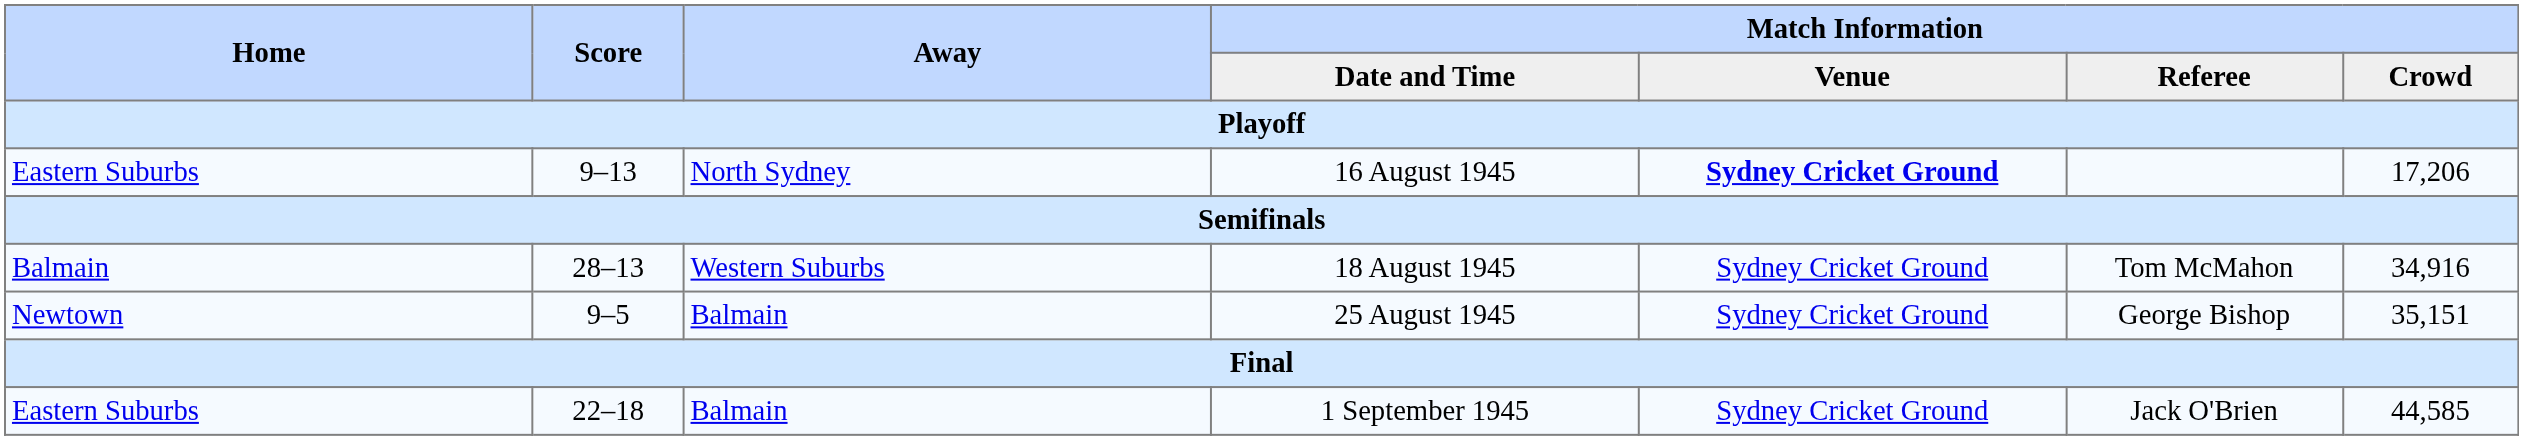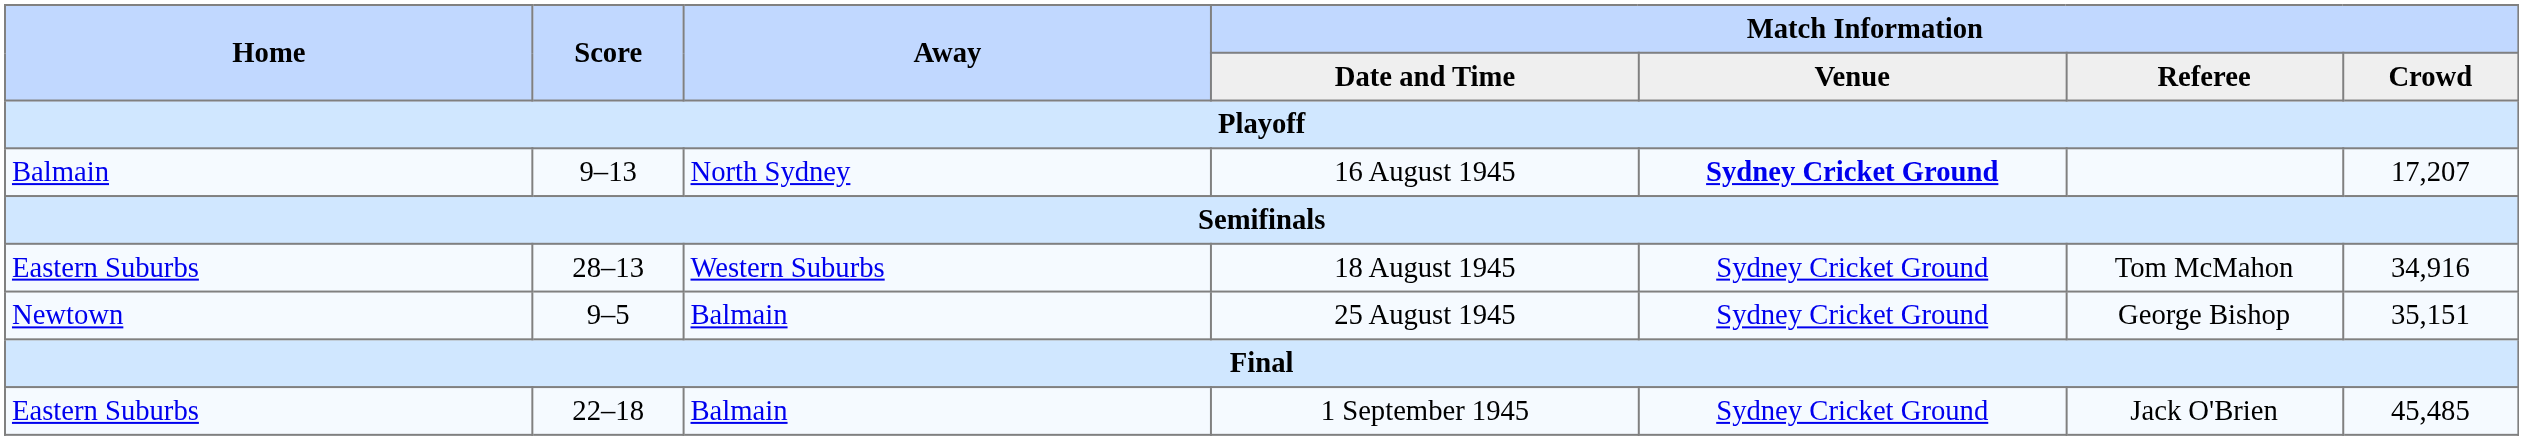 <table border="1" cellpadding="3" cellspacing="0" style="border-collapse:collapse; font-size:90%; text-align:center; width:100%;">
 <tr style="background:#c1d8ff;">
 <th rowspan="2" style="width:21%;">Home</th>
 <th rowspan="2" style="width:6%;">Score</th>
 <th rowspan="2" style="width:21%;">Away</th>
 <th colspan=6>Match Information</th>
 </tr>
 <tr style="background:#efefef;">
 <th width=17%>Date and Time</th>
 <th width=17%>Venue</th>
 <th width=11%>Referee</th>
 <th width=7%>Crowd</th>
 </tr>
 <tr style="background:#d0e7ff;">
 <td colspan=7><strong>Playoff</strong></td>
 </tr>
 <tr style="background:#f5faff;">
-<td align=left> <a href='#'>Eastern Suburbs</a></td>
+<td align=left> <a href='#'>Balmain</a></td>
 <td>9–13</td>
 <td align=left> <a href='#'>North Sydney</a></td>
 <td>16 August 1945</td>
 <td><strong><a href='#'>Sydney Cricket Ground</a></strong></td>
 <td></td>
-<td>17,206</td>
+<td>17,207</td>
 </tr>
 <tr style="background:#d0e7ff;">
 <td colspan=7><strong>Semifinals</strong></td>
 </tr>
 <tr style="background:#f5faff;">
-<td align=left> <a href='#'>Balmain</a></td>
+<td align=left> <a href='#'>Eastern Suburbs</a></td>
 <td>28–13</td>
 <td align=left> <a href='#'>Western Suburbs</a></td>
 <td>18 August 1945</td>
 <td><a href='#'>Sydney Cricket Ground</a></td>
 <td>Tom McMahon</td>
 <td>34,916</td>
 </tr>
 <tr style="background:#f5faff;">
 <td align=left> <a href='#'>Newtown</a></td>
 <td>9–5</td>
 <td align=left> <a href='#'>Balmain</a></td>
 <td>25 August 1945</td>
 <td><a href='#'>Sydney Cricket Ground</a></td>
 <td>George Bishop</td>
 <td>35,151</td>
 </tr>
 <tr style="background:#d0e7ff;">
 <td colspan=7><strong>Final</strong></td>
 </tr>
 <tr style="background:#f5faff;">
 <td align=left> <a href='#'>Eastern Suburbs</a></td>
 <td>22–18</td>
 <td align=left> <a href='#'>Balmain</a></td>
 <td>1 September 1945</td>
 <td><a href='#'>Sydney Cricket Ground</a></td>
 <td>Jack O'Brien</td>
-<td>44,585</td>
+<td>45,485</td>
 </tr>
 </table>
